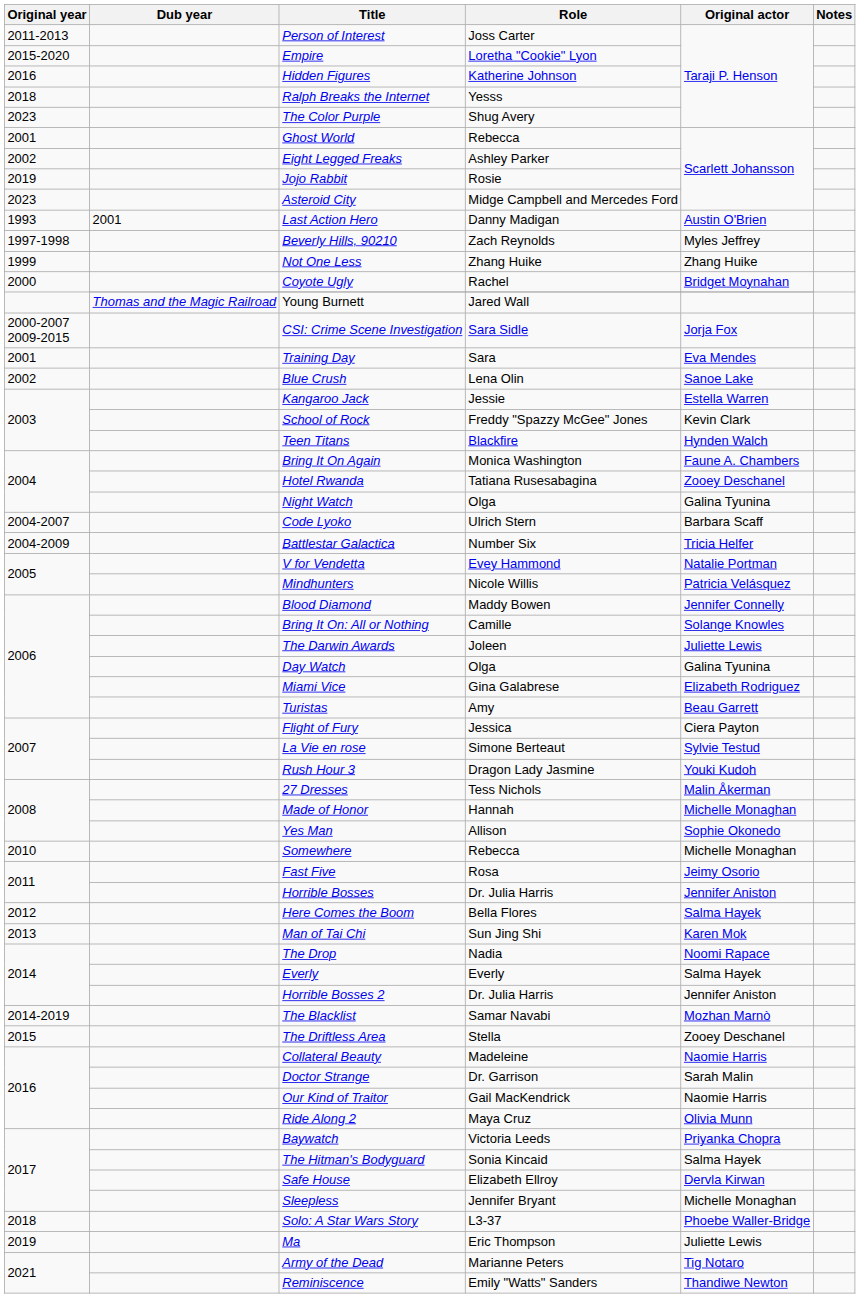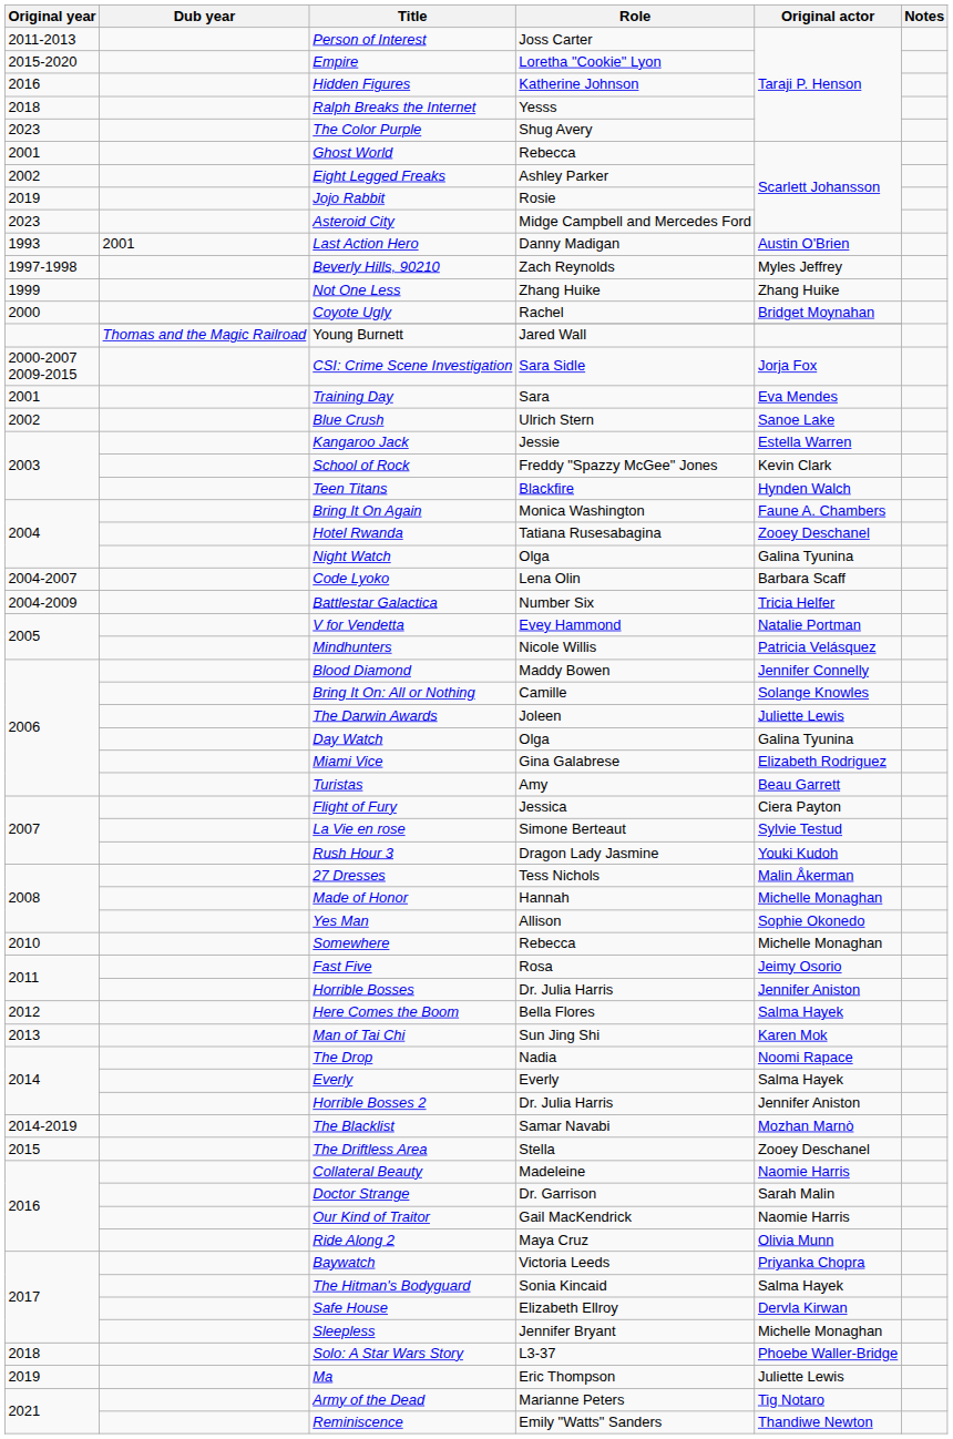 <table class="wikitable sortable">
 <tr>
 <th>Original year</th>
 <th>Dub year</th>
 <th>Title</th>
 <th>Role</th>
 <th>Original actor</th>
 <th>Notes</th>
 </tr>
 <tr>
 <td>2011-2013</td>
 <td></td>
 <td><em><a href='#'>Person of Interest</a></em></td>
 <td>Joss Carter</td>
 <td rowspan="5"><a href='#'>Taraji P. Henson</a></td>
 <td></td>
 </tr>
 <tr>
 <td>2015-2020</td>
 <td></td>
 <td><em><a href='#'>Empire</a></em></td>
 <td><a href='#'>Loretha "Cookie" Lyon</a></td>
 <td></td>
 </tr>
 <tr>
 <td>2016</td>
 <td></td>
 <td><em><a href='#'>Hidden Figures</a></em></td>
 <td><a href='#'>Katherine Johnson</a></td>
 <td></td>
 </tr>
 <tr>
 <td>2018</td>
 <td></td>
 <td><em><a href='#'>Ralph Breaks the Internet</a></em></td>
 <td>Yesss</td>
 <td></td>
 </tr>
 <tr>
 <td>2023</td>
 <td></td>
 <td><em><a href='#'>The Color Purple</a></em></td>
 <td>Shug Avery</td>
 <td></td>
 </tr>
 <tr>
 <td>2001</td>
 <td></td>
 <td><em><a href='#'>Ghost World</a></em></td>
 <td>Rebecca</td>
 <td rowspan="4"><a href='#'>Scarlett Johansson</a></td>
 <td></td>
 </tr>
 <tr>
 <td>2002</td>
 <td></td>
 <td><em><a href='#'>Eight Legged Freaks</a></em></td>
 <td>Ashley Parker</td>
 <td></td>
 </tr>
 <tr>
 <td>2019</td>
 <td></td>
 <td><em><a href='#'>Jojo Rabbit</a></em></td>
 <td>Rosie</td>
 <td></td>
 </tr>
 <tr>
 <td>2023</td>
 <td></td>
 <td><em><a href='#'>Asteroid City</a></em></td>
 <td>Midge Campbell and Mercedes Ford</td>
 <td></td>
 </tr>
 <tr>
 <td>1993</td>
 <td>2001</td>
 <td><em><a href='#'>Last Action Hero</a></em></td>
 <td>Danny Madigan</td>
 <td><a href='#'>Austin O'Brien</a></td>
 <td></td>
 </tr>
 <tr>
 <td>1997-1998</td>
 <td></td>
 <td><em><a href='#'>Beverly Hills, 90210</a></em></td>
 <td>Zach Reynolds</td>
 <td>Myles Jeffrey</td>
 <td></td>
 </tr>
 <tr>
 <td>1999</td>
 <td></td>
 <td><em><a href='#'>Not One Less</a></em></td>
 <td>Zhang Huike</td>
 <td>Zhang Huike</td>
 <td></td>
 </tr>
 <tr>
 <td rowspan="2">2000</td>
 <td></td>
 <td><em><a href='#'>Coyote Ugly</a></em></td>
 <td>Rachel</td>
 <td><a href='#'>Bridget Moynahan</a></td>
 <td></td>
 </tr>
 <tr>
 </tr>
 <tr>
 <td></td>
 <td><em><a href='#'>Thomas and the Magic Railroad</a></em></td>
 <td>Young Burnett</td>
 <td>Jared Wall</td>
 <td></td>
 </tr>
 <tr>
 <td>2000-2007<br>2009-2015</td>
 <td></td>
 <td><em><a href='#'>CSI: Crime Scene Investigation</a></em></td>
 <td><a href='#'>Sara Sidle</a></td>
 <td><a href='#'>Jorja Fox</a></td>
 <td></td>
 </tr>
 <tr>
 <td>2001</td>
 <td></td>
 <td><em><a href='#'>Training Day</a></em></td>
 <td>Sara</td>
 <td><a href='#'>Eva Mendes</a></td>
 <td></td>
 </tr>
 <tr>
 <td>2002</td>
 <td></td>
 <td><em><a href='#'>Blue Crush</a></em></td>
-<td>Lena Olin</td>
+<td>Ulrich Stern</td>
 <td><a href='#'>Sanoe Lake</a></td>
 <td></td>
 </tr>
 <tr>
 <td rowspan="3">2003</td>
 <td></td>
 <td><em><a href='#'>Kangaroo Jack</a></em></td>
 <td>Jessie</td>
 <td><a href='#'>Estella Warren</a></td>
 <td></td>
 </tr>
 <tr>
 <td></td>
 <td><em><a href='#'>School of Rock</a></em></td>
 <td>Freddy "Spazzy McGee" Jones</td>
 <td>Kevin Clark</td>
 <td></td>
 </tr>
 <tr>
 <td></td>
 <td><em><a href='#'>Teen Titans</a></em></td>
 <td><a href='#'>Blackfire</a></td>
 <td><a href='#'>Hynden Walch</a></td>
 <td></td>
 </tr>
 <tr>
 <td rowspan="3">2004</td>
 <td></td>
 <td><em><a href='#'>Bring It On Again</a></em></td>
 <td>Monica Washington</td>
 <td><a href='#'>Faune A. Chambers</a></td>
 <td></td>
 </tr>
 <tr>
 <td></td>
 <td><em><a href='#'>Hotel Rwanda</a></em></td>
 <td>Tatiana Rusesabagina</td>
 <td><a href='#'>Zooey Deschanel</a></td>
 <td></td>
 </tr>
 <tr>
 <td></td>
 <td><em><a href='#'>Night Watch</a></em></td>
 <td>Olga</td>
 <td>Galina Tyunina</td>
 <td></td>
 </tr>
 <tr>
 <td>2004-2007</td>
 <td></td>
 <td><em><a href='#'>Code Lyoko</a></em></td>
-<td>Ulrich Stern</td>
+<td>Lena Olin</td>
 <td>Barbara Scaff</td>
 <td></td>
 </tr>
 <tr>
 <td>2004-2009</td>
 <td></td>
 <td><em><a href='#'>Battlestar Galactica</a></em></td>
 <td>Number Six</td>
 <td><a href='#'>Tricia Helfer</a></td>
 <td></td>
 </tr>
 <tr>
 <td rowspan="2">2005</td>
 <td></td>
 <td><em><a href='#'>V for Vendetta</a></em></td>
 <td><a href='#'>Evey Hammond</a></td>
 <td><a href='#'>Natalie Portman</a></td>
 <td></td>
 </tr>
 <tr>
 <td></td>
 <td><em><a href='#'>Mindhunters</a></em></td>
 <td>Nicole Willis</td>
 <td><a href='#'>Patricia Velásquez</a></td>
 <td></td>
 </tr>
 <tr>
 <td rowspan="6">2006</td>
 <td></td>
 <td><em><a href='#'>Blood Diamond</a></em></td>
 <td>Maddy Bowen</td>
 <td><a href='#'>Jennifer Connelly</a></td>
 <td></td>
 </tr>
 <tr>
 <td></td>
 <td><em><a href='#'>Bring It On: All or Nothing</a></em></td>
 <td>Camille</td>
 <td><a href='#'>Solange Knowles</a></td>
 <td></td>
 </tr>
 <tr>
 <td></td>
 <td><em><a href='#'>The Darwin Awards</a></em></td>
 <td>Joleen</td>
 <td><a href='#'>Juliette Lewis</a></td>
 <td></td>
 </tr>
 <tr>
 <td></td>
 <td><em><a href='#'>Day Watch</a></em></td>
 <td>Olga</td>
 <td>Galina Tyunina</td>
 <td></td>
 </tr>
 <tr>
 <td></td>
 <td><em><a href='#'>Miami Vice</a></em></td>
 <td>Gina Galabrese</td>
 <td><a href='#'>Elizabeth Rodriguez</a></td>
 <td></td>
 </tr>
 <tr>
 <td></td>
 <td><em><a href='#'>Turistas</a></em></td>
 <td>Amy</td>
 <td><a href='#'>Beau Garrett</a></td>
 <td></td>
 </tr>
 <tr>
 <td rowspan="3">2007</td>
 <td></td>
 <td><em><a href='#'>Flight of Fury</a></em></td>
 <td>Jessica</td>
 <td>Ciera Payton</td>
 <td></td>
 </tr>
 <tr>
 <td></td>
 <td><em><a href='#'>La Vie en rose</a></em></td>
 <td>Simone Berteaut</td>
 <td><a href='#'>Sylvie Testud</a></td>
 <td></td>
 </tr>
 <tr>
 <td></td>
 <td><em><a href='#'>Rush Hour 3</a></em></td>
 <td>Dragon Lady Jasmine</td>
 <td><a href='#'>Youki Kudoh</a></td>
 <td></td>
 </tr>
 <tr>
 <td rowspan="3">2008</td>
 <td></td>
 <td><em><a href='#'>27 Dresses</a></em></td>
 <td>Tess Nichols</td>
 <td><a href='#'>Malin Åkerman</a></td>
 <td></td>
 </tr>
 <tr>
 <td></td>
 <td><em><a href='#'>Made of Honor</a></em></td>
 <td>Hannah</td>
 <td><a href='#'>Michelle Monaghan</a></td>
 <td></td>
 </tr>
 <tr>
 <td></td>
 <td><em><a href='#'>Yes Man</a></em></td>
 <td>Allison</td>
 <td><a href='#'>Sophie Okonedo</a></td>
 <td></td>
 </tr>
 <tr>
 <td>2010</td>
 <td></td>
 <td><em><a href='#'>Somewhere</a></em></td>
 <td>Rebecca</td>
 <td>Michelle Monaghan</td>
 <td></td>
 </tr>
 <tr>
 <td rowspan="2">2011</td>
 <td></td>
 <td><em><a href='#'>Fast Five</a></em></td>
 <td>Rosa</td>
 <td><a href='#'>Jeimy Osorio</a></td>
 <td></td>
 </tr>
 <tr>
 <td></td>
 <td><em><a href='#'>Horrible Bosses</a></em></td>
 <td>Dr. Julia Harris</td>
 <td><a href='#'>Jennifer Aniston</a></td>
 <td></td>
 </tr>
 <tr>
 <td>2012</td>
 <td></td>
 <td><em><a href='#'>Here Comes the Boom</a></em></td>
 <td>Bella Flores</td>
 <td><a href='#'>Salma Hayek</a></td>
 <td></td>
 </tr>
 <tr>
 <td>2013</td>
 <td></td>
 <td><em><a href='#'>Man of Tai Chi</a></em></td>
 <td>Sun Jing Shi</td>
 <td><a href='#'>Karen Mok</a></td>
 <td></td>
 </tr>
 <tr>
 <td rowspan="3">2014</td>
 <td></td>
 <td><em><a href='#'>The Drop</a></em></td>
 <td>Nadia</td>
 <td><a href='#'>Noomi Rapace</a></td>
 <td></td>
 </tr>
 <tr>
 <td></td>
 <td><em><a href='#'>Everly</a></em></td>
 <td>Everly</td>
 <td>Salma Hayek</td>
 <td></td>
 </tr>
 <tr>
 <td></td>
 <td><em><a href='#'>Horrible Bosses 2</a></em></td>
 <td>Dr. Julia Harris</td>
 <td>Jennifer Aniston</td>
 <td></td>
 </tr>
 <tr>
 <td>2014-2019</td>
 <td></td>
 <td><em><a href='#'>The Blacklist</a></em></td>
 <td>Samar Navabi</td>
 <td><a href='#'>Mozhan Marnò</a></td>
 <td></td>
 </tr>
 <tr>
 <td>2015</td>
 <td></td>
 <td><em><a href='#'>The Driftless Area</a></em></td>
 <td>Stella</td>
 <td>Zooey Deschanel</td>
 <td></td>
 </tr>
 <tr>
 <td rowspan="4">2016</td>
 <td></td>
 <td><em><a href='#'>Collateral Beauty</a></em></td>
 <td>Madeleine</td>
 <td><a href='#'>Naomie Harris</a></td>
 <td></td>
 </tr>
 <tr>
 <td></td>
 <td><em><a href='#'>Doctor Strange</a></em></td>
 <td>Dr. Garrison</td>
 <td>Sarah Malin</td>
 <td></td>
 </tr>
 <tr>
 <td></td>
 <td><em><a href='#'>Our Kind of Traitor</a></em></td>
 <td>Gail MacKendrick</td>
 <td>Naomie Harris</td>
 <td></td>
 </tr>
 <tr>
 <td></td>
 <td><em><a href='#'>Ride Along 2</a></em></td>
 <td>Maya Cruz</td>
 <td><a href='#'>Olivia Munn</a></td>
 <td></td>
 </tr>
 <tr>
 <td rowspan="4">2017</td>
 <td></td>
 <td><em><a href='#'>Baywatch</a></em></td>
 <td>Victoria Leeds</td>
 <td><a href='#'>Priyanka Chopra</a></td>
 <td></td>
 </tr>
 <tr>
 <td></td>
 <td><em><a href='#'>The Hitman's Bodyguard</a></em></td>
 <td>Sonia Kincaid</td>
 <td>Salma Hayek</td>
 <td></td>
 </tr>
 <tr>
 <td></td>
 <td><em><a href='#'>Safe House</a></em></td>
 <td>Elizabeth Ellroy</td>
 <td><a href='#'>Dervla Kirwan</a></td>
 <td></td>
 </tr>
 <tr>
 <td></td>
 <td><em><a href='#'>Sleepless</a></em></td>
 <td>Jennifer Bryant</td>
 <td>Michelle Monaghan</td>
 <td></td>
 </tr>
 <tr>
 <td>2018</td>
 <td></td>
 <td><em><a href='#'>Solo: A Star Wars Story</a></em></td>
 <td>L3-37</td>
 <td><a href='#'>Phoebe Waller-Bridge</a></td>
 <td></td>
 </tr>
 <tr>
 <td>2019</td>
 <td></td>
 <td><em><a href='#'>Ma</a></em></td>
 <td>Eric Thompson</td>
 <td>Juliette Lewis</td>
 <td></td>
 </tr>
 <tr>
 <td rowspan="2">2021</td>
 <td></td>
 <td><em><a href='#'>Army of the Dead</a></em></td>
 <td>Marianne Peters</td>
 <td><a href='#'>Tig Notaro</a></td>
 <td></td>
 </tr>
 <tr>
 <td></td>
 <td><em><a href='#'>Reminiscence</a></em></td>
 <td>Emily "Watts" Sanders</td>
 <td><a href='#'>Thandiwe Newton</a></td>
 <td></td>
 </tr>
 </table>
